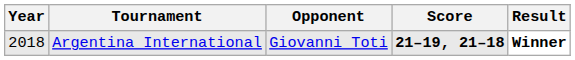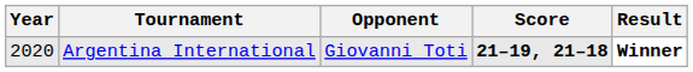 <table class="sortable wikitable" style="font-size: 90%;">
 <tr>
 <th>Year</th>
 <th>Tournament</th>
 <th>Opponent</th>
 <th>Score</th>
 <th>Result</th>
 </tr>
 <tr style="background:#E9E9E9">
-<td align="center">2018</td>
+<td align="center">2020</td>
 <td align="left"><a href='#'>Argentina International</a></td>
 <td align="left"> <a href='#'>Giovanni Toti</a></td>
 <td align="left"><strong>21–19, 21–18</strong></td>
 <td style="text-align:left; background:white"> <strong>Winner</strong></td>
 </tr>
 </table>
